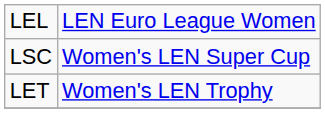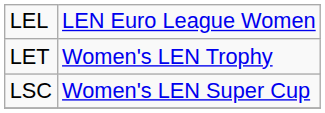 <table class="wikitable">
 <tr>
 <td>LEL</td>
 <td><a href='#'>LEN Euro League Women</a></td>
 </tr>
 <tr>
+<td>LET</td>
+<td><a href='#'>Women's LEN Trophy</a></td>
+</tr>
+<tr>
 <td>LSC</td>
 <td><a href='#'>Women's LEN Super Cup</a></td>
 </tr>
 <tr>
-<td>LET</td>
-<td><a href='#'>Women's LEN Trophy</a></td>
-</tr>
-<tr>
 </tr>
 </table>
